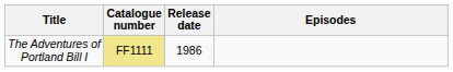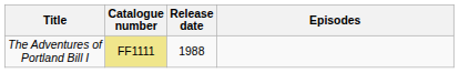 <table class="wikitable" style="text-align:center; width:100%;">
 <tr>
 <th width="22%">Title</th>
 <th style="width:9%;">Catalogue number</th>
 <th style="width:8%;">Release date</th>
 <th width="52%">Episodes</th>
 </tr>
 <tr>
 <td><em>The Adventures of Portland Bill I</em></td>
 <td style="background: khaki;">FF1111</td>
-<td>1986</td>
+<td>1988</td>
 <td></td>
 </tr>
 </table>
